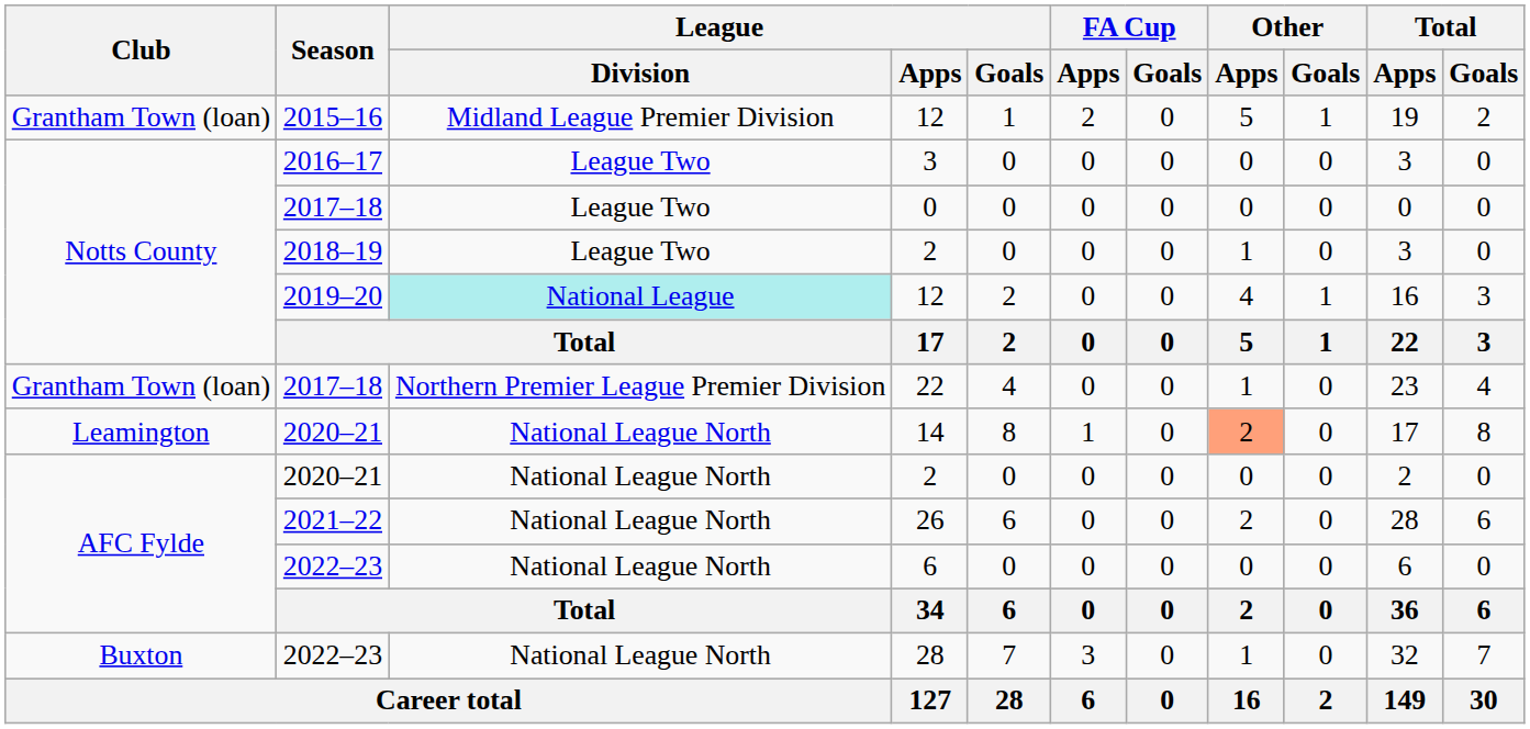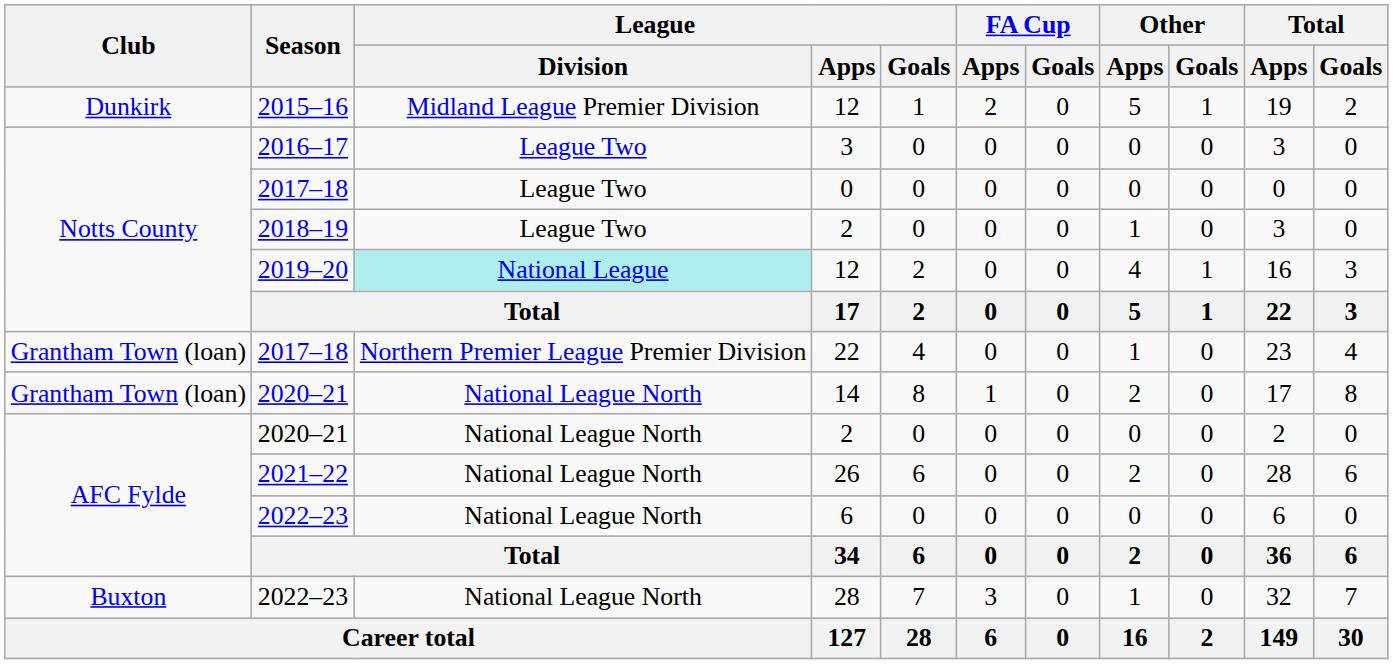 <table class="wikitable" style="text-align: center;">
 <tr>
 <th rowspan="2">Club</th>
 <th rowspan="2">Season</th>
 <th colspan="3">League</th>
 <th colspan="2"><a href='#'>FA Cup</a></th>
 <th colspan="2">Other</th>
 <th colspan="2">Total</th>
 </tr>
 <tr>
 <th>Division</th>
 <th>Apps</th>
 <th>Goals</th>
 <th>Apps</th>
 <th>Goals</th>
 <th>Apps</th>
 <th>Goals</th>
 <th>Apps</th>
 <th>Goals</th>
 </tr>
 <tr>
-<td><a href='#'>Grantham Town</a> (loan)</td>
+<td><a href='#'>Dunkirk</a></td>
 <td><a href='#'>2015–16</a></td>
 <td><a href='#'>Midland League</a> Premier Division</td>
 <td>12</td>
 <td>1</td>
 <td>2</td>
 <td>0</td>
 <td>5</td>
 <td>1</td>
 <td>19</td>
 <td>2</td>
 </tr>
 <tr>
 <td rowspan="5"><a href='#'>Notts County</a></td>
 <td><a href='#'>2016–17</a></td>
 <td><a href='#'>League Two</a></td>
 <td>3</td>
 <td>0</td>
 <td>0</td>
 <td>0</td>
 <td>0</td>
 <td>0</td>
 <td>3</td>
 <td>0</td>
 </tr>
 <tr>
 <td><a href='#'>2017–18</a></td>
 <td>League Two</td>
 <td>0</td>
 <td>0</td>
 <td>0</td>
 <td>0</td>
 <td>0</td>
 <td>0</td>
 <td>0</td>
 <td>0</td>
 </tr>
 <tr>
 <td><a href='#'>2018–19</a></td>
 <td>League Two</td>
 <td>2</td>
 <td>0</td>
 <td>0</td>
 <td>0</td>
 <td>1</td>
 <td>0</td>
 <td>3</td>
 <td 1>0</td>
 </tr>
 <tr>
 <td><a href='#'>2019–20</a></td>
 <td style="background: paleturquoise;"><a href='#'>National League</a></td>
 <td>12</td>
 <td>2</td>
 <td>0</td>
 <td>0</td>
 <td>4</td>
 <td>1</td>
 <td>16</td>
 <td>3</td>
 </tr>
 <tr>
 <th colspan="2">Total</th>
 <th>17</th>
 <th>2</th>
 <th>0</th>
 <th>0</th>
 <th>5</th>
 <th>1</th>
 <th>22</th>
 <th>3</th>
 </tr>
 <tr>
 <td><a href='#'>Grantham Town</a> (loan)</td>
 <td><a href='#'>2017–18</a></td>
 <td><a href='#'>Northern Premier League</a> Premier Division</td>
 <td>22</td>
 <td>4</td>
 <td>0</td>
 <td>0</td>
 <td>1</td>
 <td>0</td>
 <td>23</td>
 <td>4</td>
 </tr>
 <tr>
-<td><a href='#'>Leamington</a></td>
+<td><a href='#'>Grantham Town</a> (loan)</td>
 <td><a href='#'>2020–21</a></td>
 <td><a href='#'>National League North</a></td>
 <td>14</td>
 <td>8</td>
 <td>1</td>
 <td>0</td>
-<td style="background: lightsalmon;">2</td>
+<td>2</td>
 <td>0</td>
 <td>17</td>
 <td>8</td>
 </tr>
 <tr>
 <td rowspan="4"><a href='#'>AFC Fylde</a></td>
 <td>2020–21</td>
 <td>National League North</td>
 <td>2</td>
 <td>0</td>
 <td>0</td>
 <td>0</td>
 <td>0</td>
 <td>0</td>
 <td>2</td>
 <td>0</td>
 </tr>
 <tr>
 <td><a href='#'>2021–22</a></td>
 <td>National League North</td>
 <td>26</td>
 <td>6</td>
 <td>0</td>
 <td>0</td>
 <td>2</td>
 <td>0</td>
 <td>28</td>
 <td>6</td>
 </tr>
 <tr>
 <td><a href='#'>2022–23</a></td>
 <td>National League North</td>
 <td>6</td>
 <td>0</td>
 <td>0</td>
 <td>0</td>
 <td>0</td>
 <td>0</td>
 <td>6</td>
 <td>0</td>
 </tr>
 <tr>
 <th colspan="2">Total</th>
 <th>34</th>
 <th>6</th>
 <th>0</th>
 <th>0</th>
 <th>2</th>
 <th>0</th>
 <th>36</th>
 <th>6</th>
 </tr>
 <tr>
 <td><a href='#'>Buxton</a></td>
 <td>2022–23</td>
 <td>National League North</td>
 <td>28</td>
 <td>7</td>
 <td>3</td>
 <td>0</td>
 <td>1</td>
 <td>0</td>
 <td>32</td>
 <td>7</td>
 </tr>
 <tr>
 <th colspan="3">Career total</th>
 <th>127</th>
 <th>28</th>
 <th>6</th>
 <th>0</th>
 <th>16</th>
 <th>2</th>
 <th>149</th>
 <th>30</th>
 </tr>
 </table>
